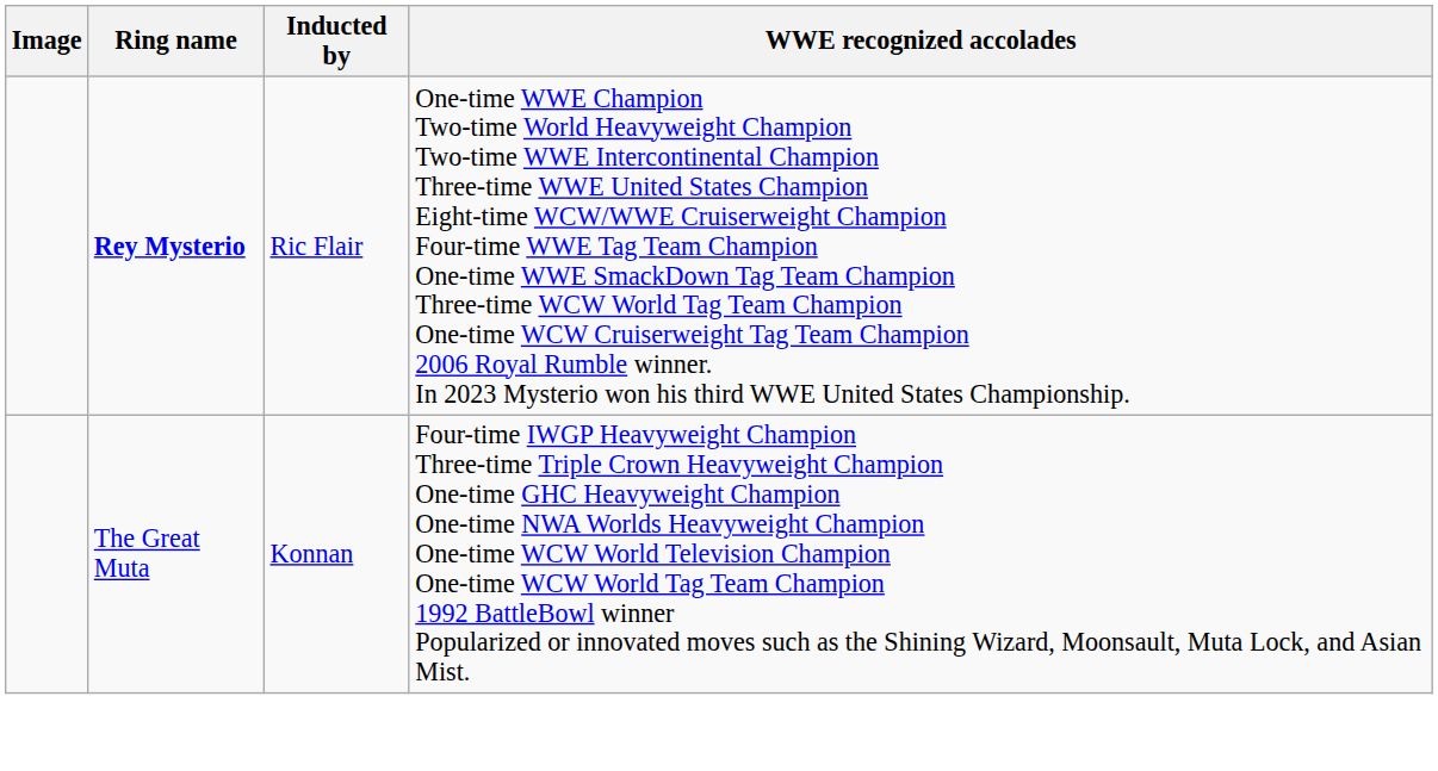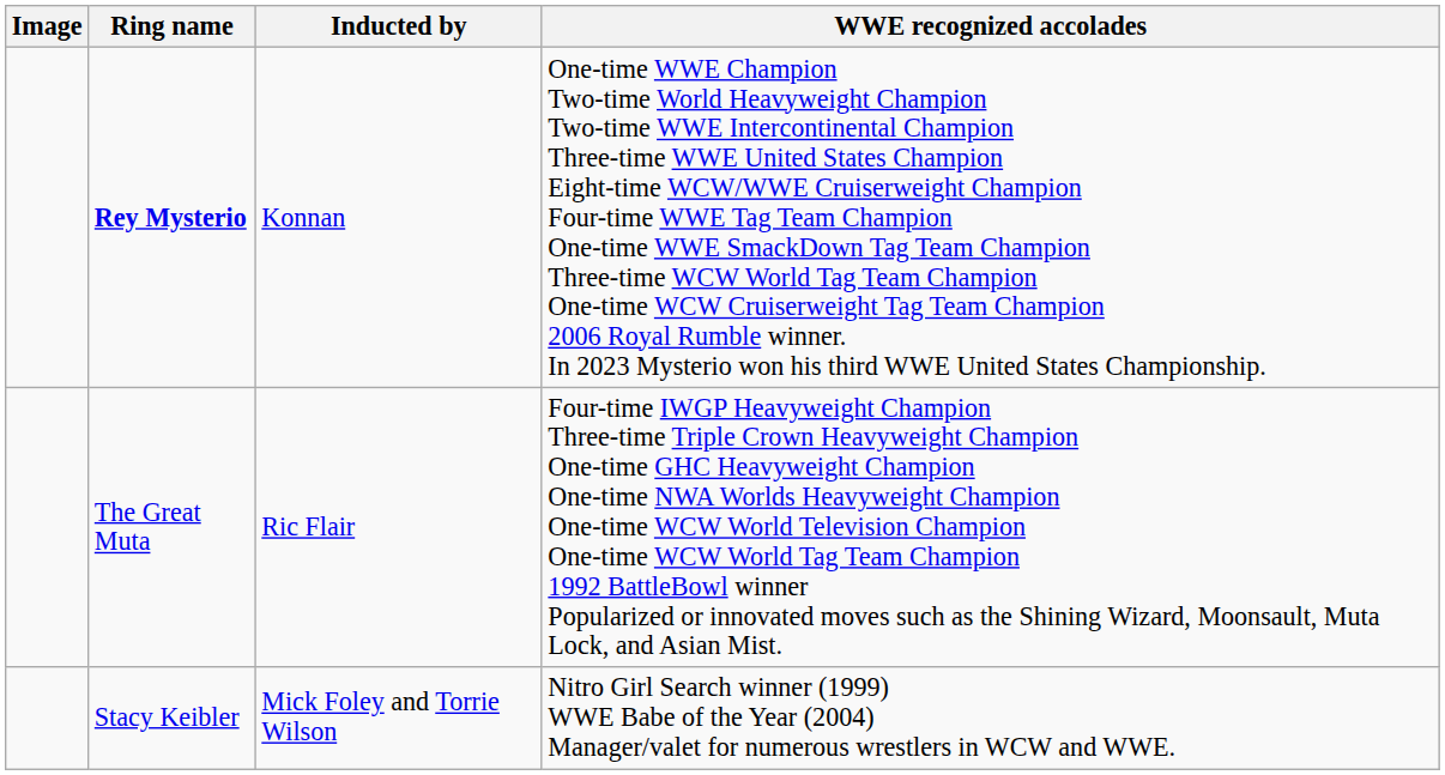 <table class="wikitable">
 <tr>
 <th class="unsortable">Image</th>
 <th>Ring name<br></th>
 <th>Inducted by</th>
 <th class="unsortable">WWE recognized accolades</th>
 </tr>
 <tr>
 <td></td>
 <td><strong><a href='#'>Rey Mysterio</a></strong><br></td>
-<td><a href='#'>Ric Flair</a></td>
+<td><a href='#'>Konnan</a></td>
 <td>One-time <a href='#'>WWE Champion</a><br>Two-time <a href='#'>World Heavyweight Champion</a><br>Two-time <a href='#'>WWE Intercontinental Champion</a><br>Three-time <a href='#'>WWE United States Champion</a><br>Eight-time <a href='#'>WCW/WWE Cruiserweight Champion</a><br>Four-time <a href='#'>WWE Tag Team Champion</a><br>One-time <a href='#'>WWE SmackDown Tag Team Champion</a><br>Three-time <a href='#'>WCW World Tag Team Champion</a><br>One-time <a href='#'>WCW Cruiserweight Tag Team Champion</a><br><a href='#'>2006 Royal Rumble</a> winner.<br>In 2023 Mysterio won his third WWE United States Championship.</td>
 </tr>
 <tr>
 <td></td>
 <td><a href='#'>The Great Muta</a><br></td>
-<td><a href='#'>Konnan</a></td>
+<td><a href='#'>Ric Flair</a></td>
 <td>Four-time <a href='#'>IWGP Heavyweight Champion</a><br>Three-time <a href='#'>Triple Crown Heavyweight Champion</a><br>One-time <a href='#'>GHC Heavyweight Champion</a><br>One-time <a href='#'>NWA Worlds Heavyweight Champion</a><br>One-time <a href='#'>WCW World Television Champion</a><br>One-time <a href='#'>WCW World Tag Team Champion</a><br><a href='#'>1992 BattleBowl</a> winner<br>Popularized or innovated moves such as the Shining Wizard, Moonsault, Muta Lock, and Asian Mist.</td>
 </tr>
+<tr>
+<td></td>
+<td><a href='#'>Stacy Keibler</a><br></td>
+<td><a href='#'>Mick Foley</a> and <a href='#'>Torrie Wilson</a></td>
+<td>Nitro Girl Search winner (1999)<br>WWE Babe of the Year (2004)<br>Manager/valet for numerous wrestlers in WCW and WWE.</td>
+</tr>
 </table>
